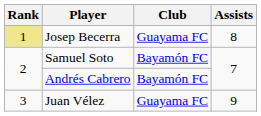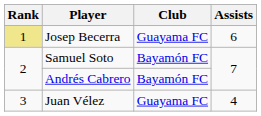 <table class="wikitable" style="text-align:center">
 <tr>
 <th>Rank</th>
 <th>Player</th>
 <th>Club</th>
 <th>Assists</th>
 </tr>
 <tr>
 <td style="background: khaki;">1</td>
 <td align=left> Josep Becerra</td>
 <td align=left><a href='#'>Guayama FC</a></td>
-<td>8</td>
+<td>6</td>
 </tr>
 <tr>
 <td rowspan=2>2</td>
 <td align=left> Samuel Soto</td>
 <td align=left><a href='#'>Bayamón FC</a></td>
 <td rowspan=2>7</td>
 </tr>
 <tr>
 <td align=left> <a href='#'>Andrés Cabrero</a></td>
 <td align=left><a href='#'>Bayamón FC</a></td>
 </tr>
 <tr>
 <td>3</td>
 <td align=left> Juan Vélez</td>
 <td align=left><a href='#'>Guayama FC</a></td>
-<td>9</td>
+<td>4</td>
 </tr>
 </table>
